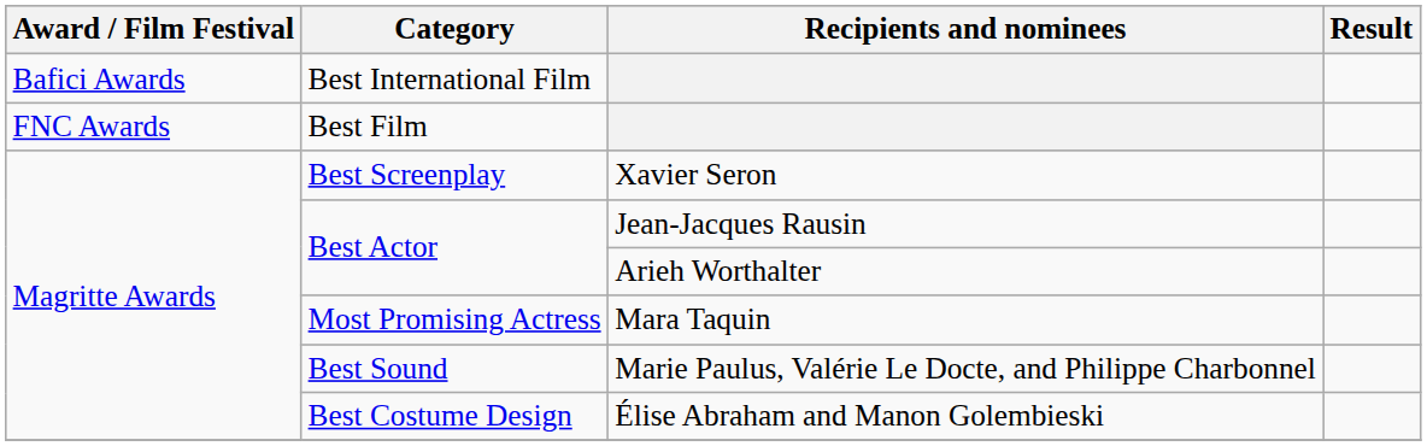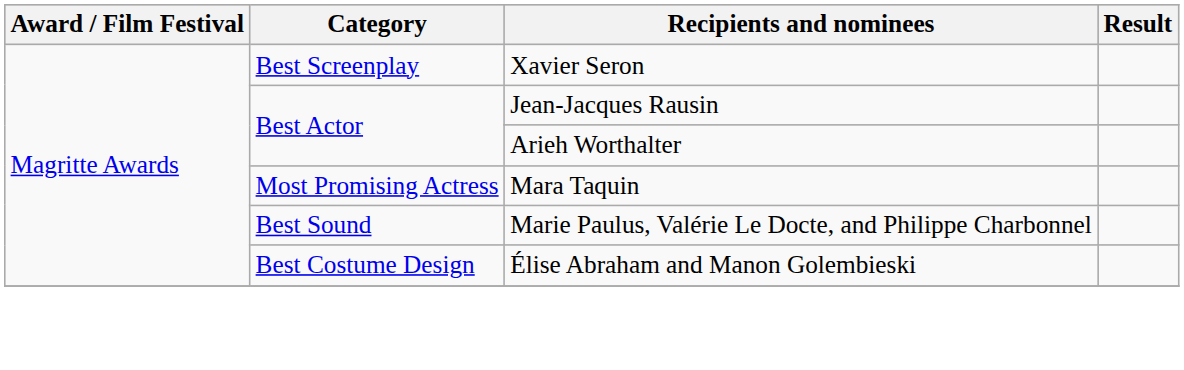 <table class="wikitable plainrowheaders sortable">
 <tr style="background:#ccc; text-align:center;">
 <th scope="col">Award / Film Festival</th>
 <th scope="col">Category</th>
 <th scope="col">Recipients and nominees</th>
 <th scope="col">Result</th>
-</tr>
-<tr>
-<td><a href='#'>Bafici Awards</a></td>
-<td>Best International Film</td>
-<th></th>
-<td></td>
-</tr>
-<tr>
-<td><a href='#'>FNC Awards</a></td>
-<td>Best Film</td>
-<th></th>
-<td></td>
 </tr>
 <tr>
 <td rowspan=6><a href='#'>Magritte Awards</a></td>
 <td><a href='#'>Best Screenplay</a></td>
 <td>Xavier Seron</td>
 <td></td>
 </tr>
 <tr>
 <td rowspan=2><a href='#'>Best Actor</a></td>
 <td>Jean-Jacques Rausin</td>
 <td></td>
 </tr>
 <tr>
 <td>Arieh Worthalter</td>
 <td></td>
 </tr>
 <tr>
 <td><a href='#'>Most Promising Actress</a></td>
 <td>Mara Taquin</td>
 <td></td>
 </tr>
 <tr>
 <td><a href='#'>Best Sound</a></td>
 <td>Marie Paulus, Valérie Le Docte, and Philippe Charbonnel</td>
 <td></td>
 </tr>
 <tr>
 <td><a href='#'>Best Costume Design</a></td>
 <td>Élise Abraham and Manon Golembieski</td>
 <td></td>
 </tr>
 <tr>
 </tr>
 </table>
